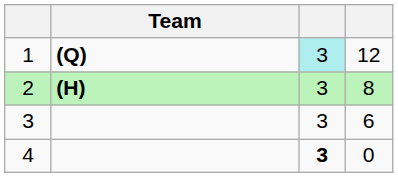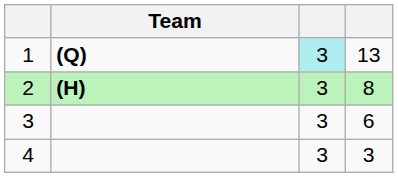 <table class="wikitable">
 <tr>
 <th style="width:28px;"></th>
 <th style="width:180px;">Team</th>
 <th style="width:28px;"></th>
 <th style="width:28px;"></th>
 </tr>
 <tr>
 <td align=center>1</td>
 <td> <strong>(Q)</strong></td>
 <td align=center style="background: paleturquoise;">3</td>
-<td align=center>12</td>
+<td align=center>13</td>
 </tr>
 <tr bgcolor=#BBF3BB>
 <td align=center>2</td>
 <td> <strong>(H)</strong></td>
 <td align=center>3</td>
 <td align=center>8</td>
 </tr>
 <tr>
 <td align=center>3</td>
 <td></td>
 <td align=center>3</td>
 <td align=center>6</td>
 </tr>
 <tr>
 <td align=center>4</td>
 <td></td>
-<td align=center><strong>3</strong></td>
-<td align=center>0</td>
+<td align=center>3</td>
+<td align=center>3</td>
 </tr>
 </table>
